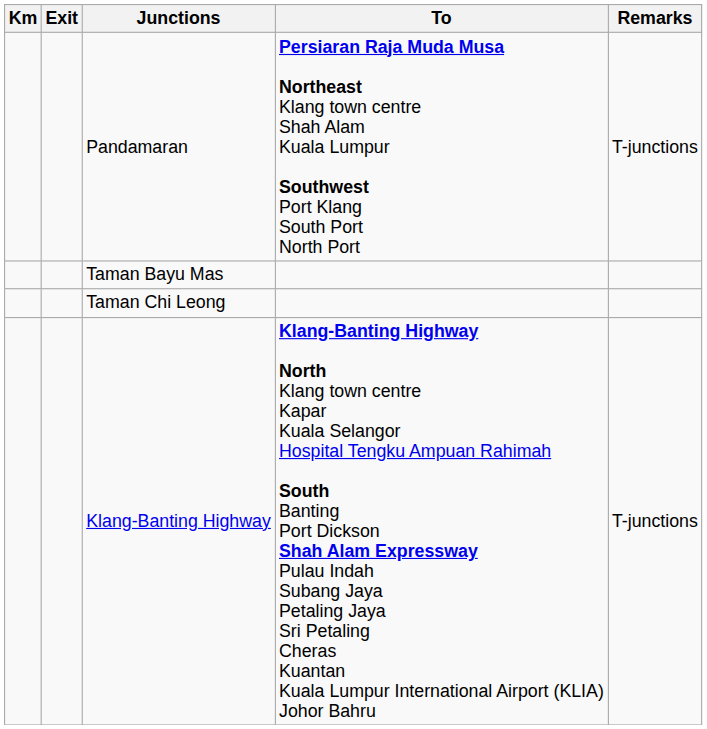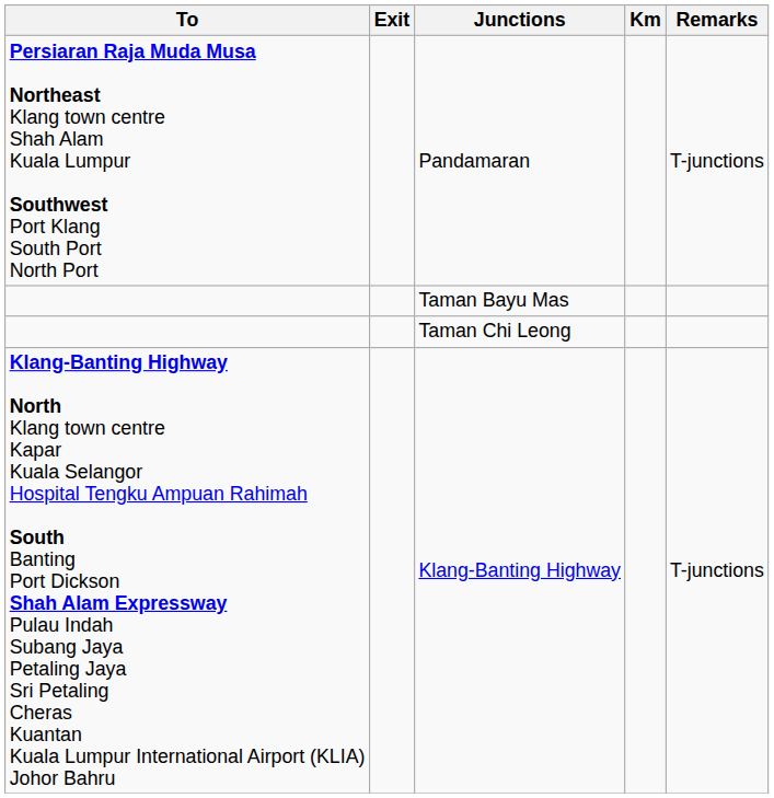 <table class="wikitable">
 <tr>
-<th>Km</th>
+<th>To</th>
 <th>Exit</th>
 <th>Junctions</th>
-<th>To</th>
+<th>Km</th>
 <th>Remarks</th>
 </tr>
 <tr>
-<td></td>
+<td> <strong><a href='#'>Persiaran Raja Muda Musa</a></strong><br><br><strong>Northeast</strong><br> Klang town centre<br> Shah Alam<br> Kuala Lumpur<br><br><strong>Southwest</strong><br> Port Klang<br> South Port <br> North Port </td>
 <td></td>
 <td>Pandamaran</td>
-<td> <strong><a href='#'>Persiaran Raja Muda Musa</a></strong><br><br><strong>Northeast</strong><br> Klang town centre<br> Shah Alam<br> Kuala Lumpur<br><br><strong>Southwest</strong><br> Port Klang<br> South Port <br> North Port </td>
+<td></td>
 <td>T-junctions</td>
 </tr>
 <tr>
 <td></td>
 <td></td>
 <td>Taman Bayu Mas</td>
 <td></td>
 <td></td>
 </tr>
 <tr>
 <td></td>
 <td></td>
 <td>Taman Chi Leong</td>
 <td></td>
 <td></td>
 </tr>
 <tr>
-<td></td>
+<td> <strong><a href='#'>Klang-Banting Highway</a></strong><br><br><strong>North</strong><br> Klang town centre<br> Kapar<br> Kuala Selangor<br> <a href='#'>Hospital Tengku Ampuan Rahimah</a> <br><br><strong>South</strong><br> Banting<br> Port Dickson<br> <strong><a href='#'>Shah Alam Expressway</a></strong><br> Pulau Indah<br> Subang Jaya<br> Petaling Jaya<br> Sri Petaling<br> Cheras<br> Kuantan<br> Kuala Lumpur International Airport (KLIA)  <br>  Johor Bahru</td>
 <td></td>
 <td><a href='#'>Klang-Banting Highway</a></td>
-<td> <strong><a href='#'>Klang-Banting Highway</a></strong><br><br><strong>North</strong><br> Klang town centre<br> Kapar<br> Kuala Selangor<br> <a href='#'>Hospital Tengku Ampuan Rahimah</a> <br><br><strong>South</strong><br> Banting<br> Port Dickson<br> <strong><a href='#'>Shah Alam Expressway</a></strong><br> Pulau Indah<br> Subang Jaya<br> Petaling Jaya<br> Sri Petaling<br> Cheras<br> Kuantan<br> Kuala Lumpur International Airport (KLIA)  <br>  Johor Bahru</td>
+<td></td>
 <td>T-junctions</td>
 </tr>
 </table>
